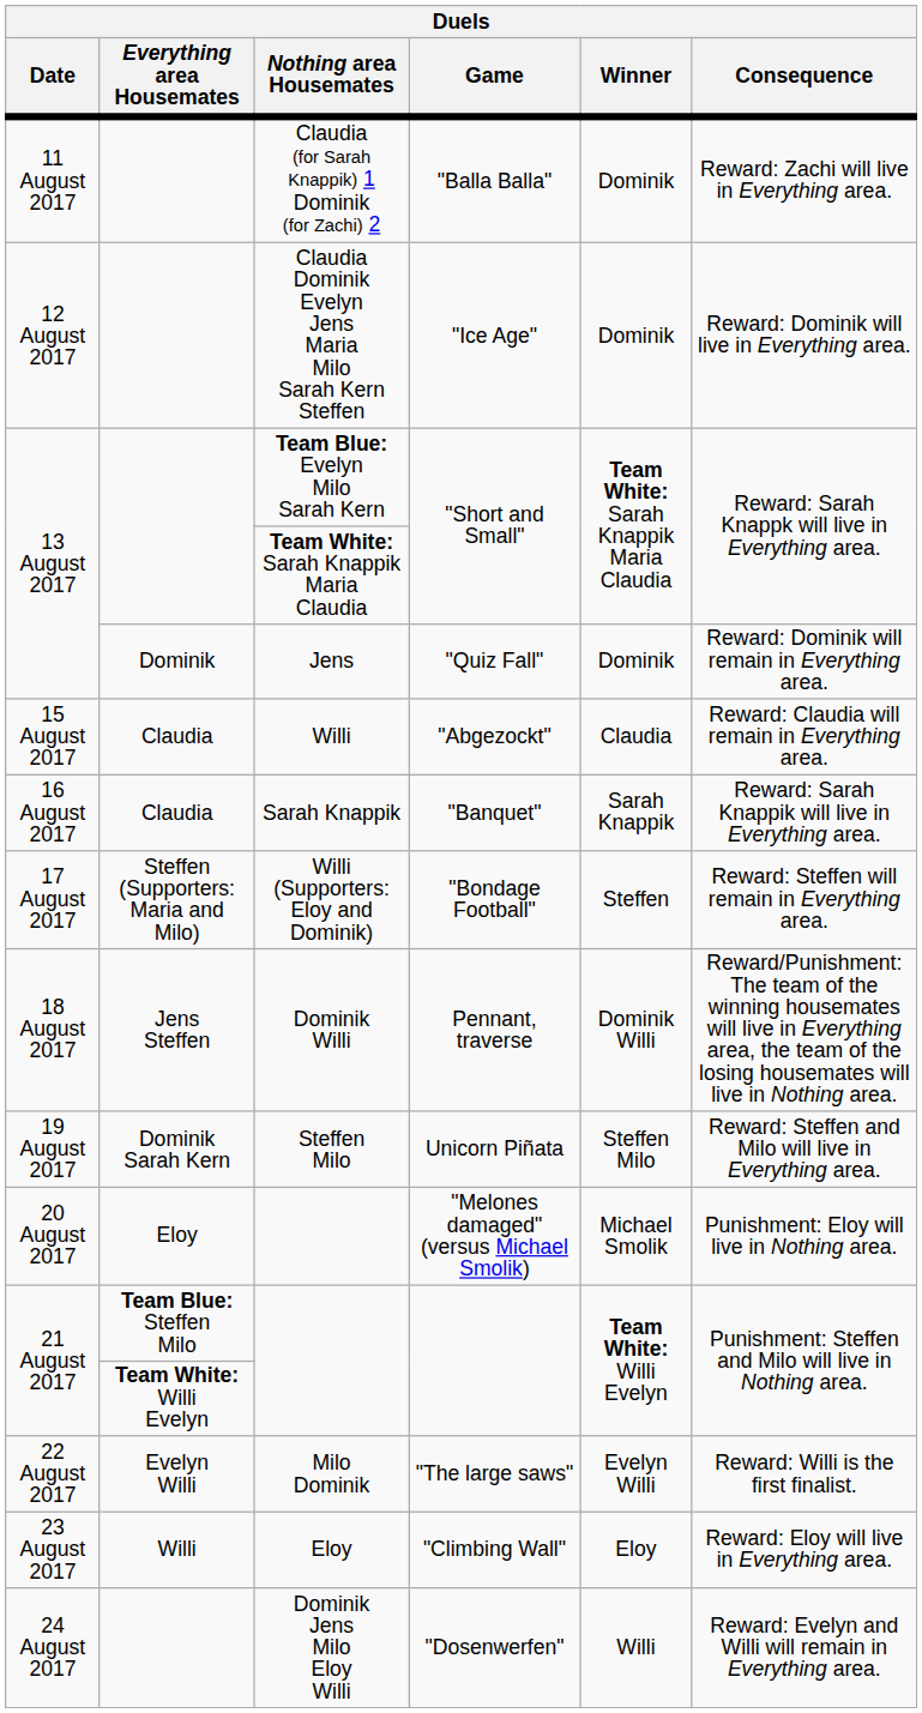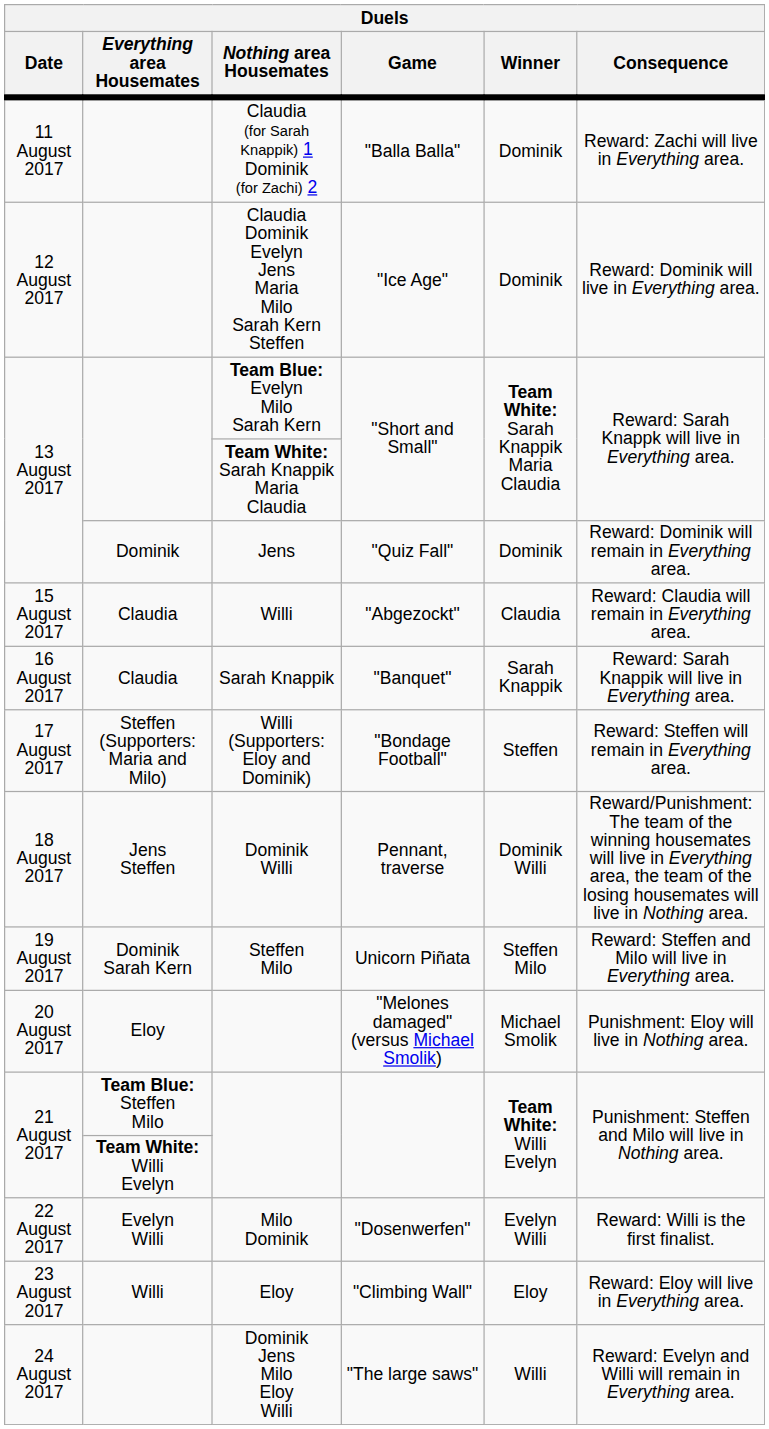 <table class="wikitable" style="width:100%; text-align:center; line-height:15px; font-size:90%;">
 <tr>
 <th colspan="6">Duels</th>
 </tr>
 <tr>
 <th width="300">Date</th>
 <th width="350"><em>Everything</em> area Housemates</th>
 <th width="350"><em>Nothing</em> area Housemates</th>
 <th width="400">Game</th>
 <th width="400">Winner</th>
 <th width="400">Consequence</th>
 </tr>
 <tr style="border-top:5px solid #000000;">
 <td>11 August 2017</td>
 <td></td>
 <td>Claudia<br><small>(for Sarah Knappik)</small> <a href='#'>1</a><br>Dominik<br><small>(for Zachi)</small> <a href='#'>2</a></td>
 <td>"Balla Balla"</td>
 <td>Dominik</td>
 <td>Reward: Zachi will live in <em>Everything</em> area.</td>
 </tr>
 <tr>
 <td>12 August 2017</td>
 <td></td>
 <td>Claudia<br>Dominik<br>Evelyn<br>Jens<br>Maria<br>Milo<br>Sarah Kern<br>Steffen</td>
 <td>"Ice Age"</td>
 <td>Dominik</td>
 <td>Reward: Dominik will live in <em>Everything</em> area.</td>
 </tr>
 <tr>
 <td rowspan="3">13 August 2017</td>
 <td rowspan="2"></td>
 <td><strong>Team Blue:</strong><br>Evelyn<br>Milo<br>Sarah Kern</td>
 <td rowspan="2">"Short and Small"</td>
 <td rowspan="2"><strong>Team White:</strong><br>Sarah Knappik<br>Maria<br>Claudia</td>
 <td rowspan="2">Reward: Sarah Knappk will live in <em>Everything</em> area.</td>
 </tr>
 <tr>
 <td><strong>Team White:</strong><br>Sarah Knappik<br>Maria<br>Claudia</td>
 </tr>
 <tr>
 <td>Dominik</td>
 <td>Jens</td>
 <td>"Quiz Fall"</td>
 <td>Dominik</td>
 <td>Reward: Dominik will remain in <em>Everything</em> area.</td>
 </tr>
 <tr>
 <td>15 August 2017</td>
 <td>Claudia</td>
 <td>Willi</td>
 <td>"Abgezockt"</td>
 <td>Claudia</td>
 <td>Reward: Claudia will remain in <em>Everything</em> area.</td>
 </tr>
 <tr>
 <td>16 August 2017</td>
 <td>Claudia</td>
 <td>Sarah Knappik</td>
 <td>"Banquet"</td>
 <td>Sarah Knappik</td>
 <td>Reward: Sarah Knappik will live in <em>Everything</em> area.</td>
 </tr>
 <tr>
 <td>17 August 2017</td>
 <td>Steffen<br>(Supporters: Maria and Milo)</td>
 <td>Willi<br>(Supporters: Eloy and Dominik)</td>
 <td>"Bondage Football"</td>
 <td>Steffen</td>
 <td>Reward: Steffen will remain in <em>Everything</em> area.</td>
 </tr>
 <tr>
 <td>18 August 2017</td>
 <td>Jens<br>Steffen</td>
 <td>Dominik<br>Willi</td>
 <td>Pennant, traverse</td>
 <td>Dominik<br>Willi</td>
 <td>Reward/Punishment: The team of the winning housemates will live in <em>Everything</em> area, the team of the losing housemates will live in <em>Nothing</em> area.</td>
 </tr>
 <tr>
 <td>19 August 2017</td>
 <td>Dominik<br>Sarah Kern</td>
 <td>Steffen<br>Milo</td>
 <td>Unicorn Piñata</td>
 <td>Steffen<br>Milo</td>
 <td>Reward: Steffen and Milo will live in <em>Everything</em> area.</td>
 </tr>
 <tr>
 <td>20 August 2017</td>
 <td>Eloy</td>
 <td></td>
 <td>"Melones damaged" <br>(versus <a href='#'>Michael Smolik</a>)</td>
 <td>Michael Smolik</td>
 <td>Punishment: Eloy will live in <em>Nothing</em> area.</td>
 </tr>
 <tr>
 <td rowspan="2">21 August 2017</td>
 <td><strong>Team Blue:</strong><br>Steffen<br>Milo</td>
 <td rowspan="2"></td>
 <td rowspan="2"></td>
 <td rowspan="2"><strong>Team White:</strong><br>Willi<br>Evelyn</td>
 <td rowspan="2">Punishment: Steffen and Milo will live in <em>Nothing</em> area.</td>
 </tr>
 <tr>
 <td><strong>Team White:</strong><br>Willi<br>Evelyn</td>
 </tr>
 <tr>
 <td>22 August 2017</td>
 <td>Evelyn<br>Willi</td>
 <td>Milo<br>Dominik</td>
-<td>"The large saws"</td>
+<td>"Dosenwerfen"</td>
 <td>Evelyn<br>Willi</td>
 <td>Reward: Willi is the first finalist.</td>
 </tr>
 <tr>
 <td>23 August 2017</td>
 <td>Willi</td>
 <td>Eloy</td>
 <td>"Climbing Wall"</td>
 <td>Eloy</td>
 <td>Reward: Eloy will live in <em>Everything</em> area.</td>
 </tr>
 <tr>
 <td>24 August 2017</td>
 <td></td>
 <td>Dominik<br>Jens<br>Milo<br>Eloy<br>Willi</td>
-<td>"Dosenwerfen"</td>
+<td>"The large saws"</td>
 <td>Willi</td>
 <td>Reward: Evelyn and Willi will remain in <em>Everything</em> area.</td>
 </tr>
 </table>
